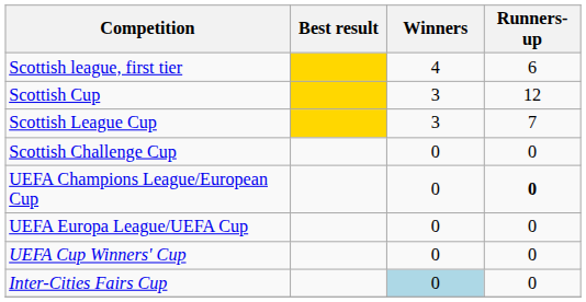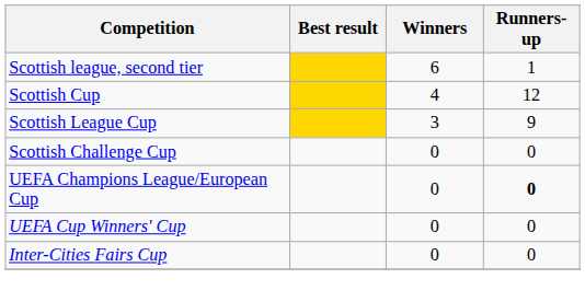 <table class="wikitable sortable" style="text-align:center; margin-left:1em; float:right;">
 <tr>
 <th width=250>Competition</th>
 <th width=80>Best result</th>
 <th width=80>Winners</th>
 <th width=80>Runners-up</th>
 </tr>
 <tr>
-<td align="left"><a href='#'>Scottish league, first tier</a></td>
+<td align="left"><a href='#'>Scottish league, second tier</a></td>
 <td style="background:gold;"></td>
-<td>4</td>
 <td>6</td>
+<td>1</td>
 </tr>
 <tr>
 <td align="left"><a href='#'>Scottish Cup</a></td>
 <td style="background:gold;"></td>
-<td>3</td>
+<td>4</td>
 <td>12</td>
 </tr>
 <tr>
 <td align="left"><a href='#'>Scottish League Cup</a></td>
 <td style="background:gold;"></td>
 <td>3</td>
-<td>7</td>
+<td>9</td>
 </tr>
 <tr>
 <td align="left"><a href='#'>Scottish Challenge Cup</a></td>
 <td></td>
 <td>0</td>
 <td>0</td>
 </tr>
 <tr>
 <td align="left"><a href='#'>UEFA Champions League/European Cup</a></td>
 <td></td>
 <td>0</td>
 <td><strong>0</strong></td>
 </tr>
 <tr>
-<td align="left"><a href='#'>UEFA Europa League/UEFA Cup</a></td>
-<td></td>
-<td>0</td>
-<td>0</td>
-</tr>
-<tr>
 <td align="left"><em><a href='#'>UEFA Cup Winners' Cup</a></em></td>
 <td></td>
 <td>0</td>
 <td>0</td>
 </tr>
 <tr>
 <td align="left"><em><a href='#'>Inter-Cities Fairs Cup</a></em></td>
 <td></td>
-<td style="background: lightblue;">0</td>
+<td>0</td>
 <td>0</td>
 </tr>
 <tr>
 </tr>
 </table>
